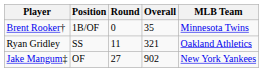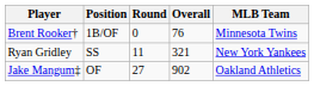 <table class="wikitable">
 <tr>
 <th>Player</th>
 <th>Position</th>
 <th>Round</th>
 <th>Overall</th>
 <th>MLB Team</th>
 </tr>
 <tr>
 <td><a href='#'>Brent Rooker</a>†</td>
 <td>1B/OF</td>
 <td>0</td>
-<td>35</td>
+<td>76</td>
 <td><a href='#'>Minnesota Twins</a></td>
 </tr>
 <tr>
 <td>Ryan Gridley</td>
 <td>SS</td>
 <td>11</td>
 <td>321</td>
-<td><a href='#'>Oakland Athletics</a></td>
+<td><a href='#'>New York Yankees</a></td>
 </tr>
 <tr>
 <td><a href='#'>Jake Mangum</a>‡</td>
 <td>OF</td>
 <td>27</td>
 <td>902</td>
-<td><a href='#'>New York Yankees</a></td>
+<td><a href='#'>Oakland Athletics</a></td>
 </tr>
 </table>
